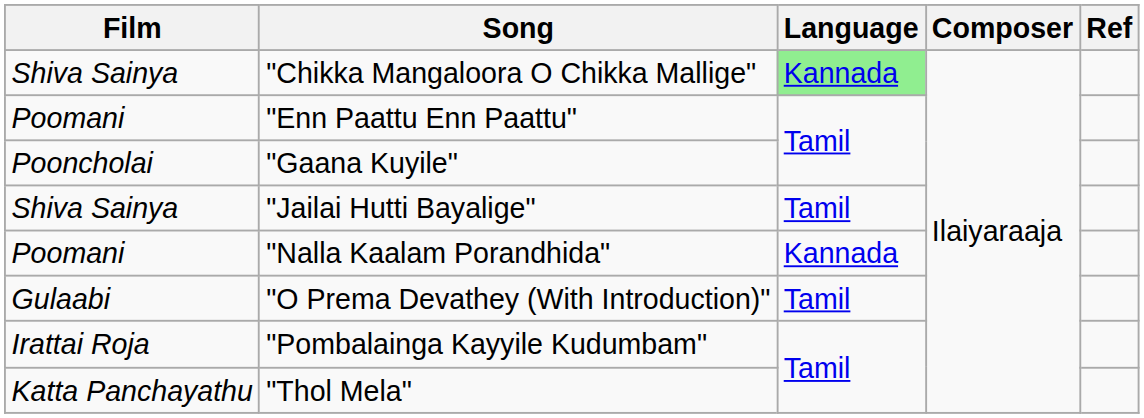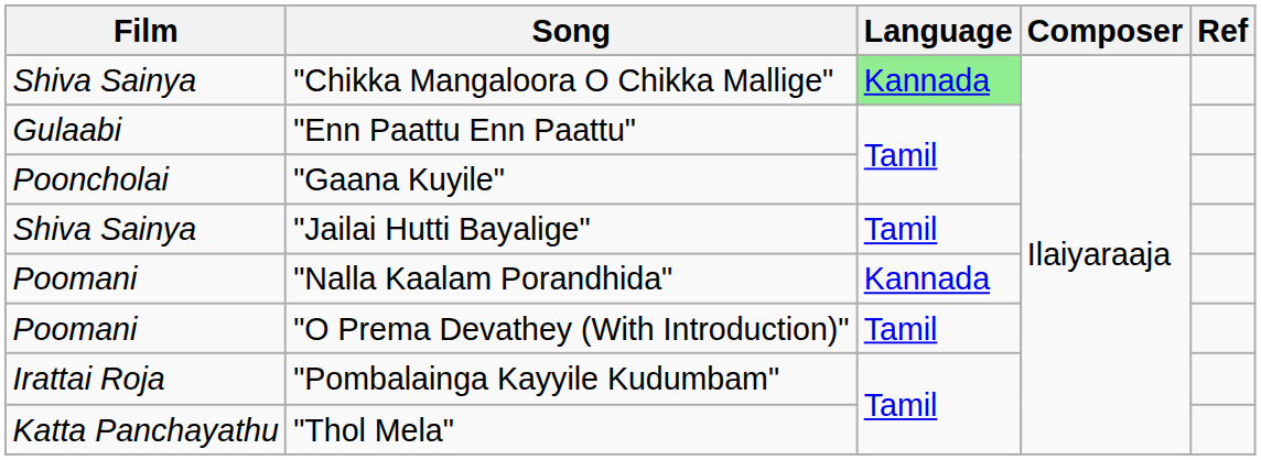 <table class="wikitable sortable" style="font-size:95%;">
 <tr>
 <th>Film</th>
 <th>Song</th>
 <th>Language</th>
 <th>Composer</th>
 <th>Ref</th>
 </tr>
 <tr>
 <td><em>Shiva Sainya</em></td>
 <td>"Chikka Mangaloora O Chikka Mallige"</td>
 <td style="background: lightgreen;"><a href='#'>Kannada</a></td>
 <td rowspan="8">Ilaiyaraaja</td>
 <td></td>
 </tr>
 <tr>
-<td><em>Poomani</em></td>
+<td><em>Gulaabi</em></td>
 <td>"Enn Paattu Enn Paattu"</td>
 <td rowspan="2"><a href='#'>Tamil</a></td>
 <td></td>
 </tr>
 <tr>
 <td><em>Pooncholai</em></td>
 <td>"Gaana Kuyile"</td>
 <td></td>
 </tr>
 <tr>
 <td><em>Shiva Sainya</em></td>
 <td>"Jailai Hutti Bayalige"</td>
 <td><a href='#'>Tamil</a></td>
 <td></td>
 </tr>
 <tr>
 <td><em>Poomani</em></td>
 <td>"Nalla Kaalam Porandhida"</td>
 <td><a href='#'>Kannada</a></td>
 <td></td>
 </tr>
 <tr>
-<td><em>Gulaabi</em></td>
+<td><em>Poomani</em></td>
 <td>"O Prema Devathey (With Introduction)"</td>
 <td><a href='#'>Tamil</a></td>
 <td></td>
 </tr>
 <tr>
 <td><em>Irattai Roja</em></td>
 <td>"Pombalainga Kayyile Kudumbam"</td>
 <td rowspan="2"><a href='#'>Tamil</a></td>
 <td></td>
 </tr>
 <tr>
 <td><em>Katta Panchayathu</em></td>
 <td>"Thol Mela"</td>
 <td></td>
 </tr>
 </table>
